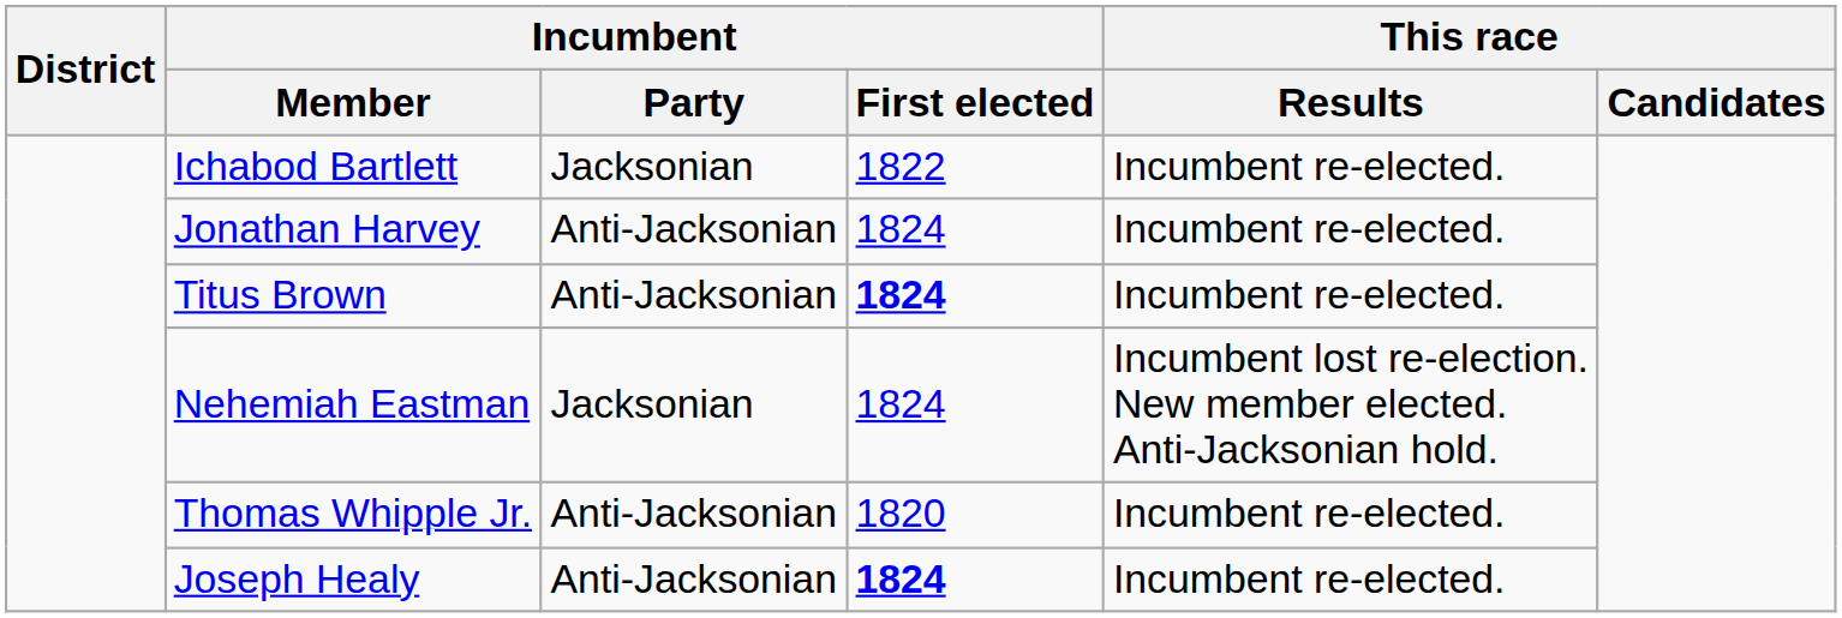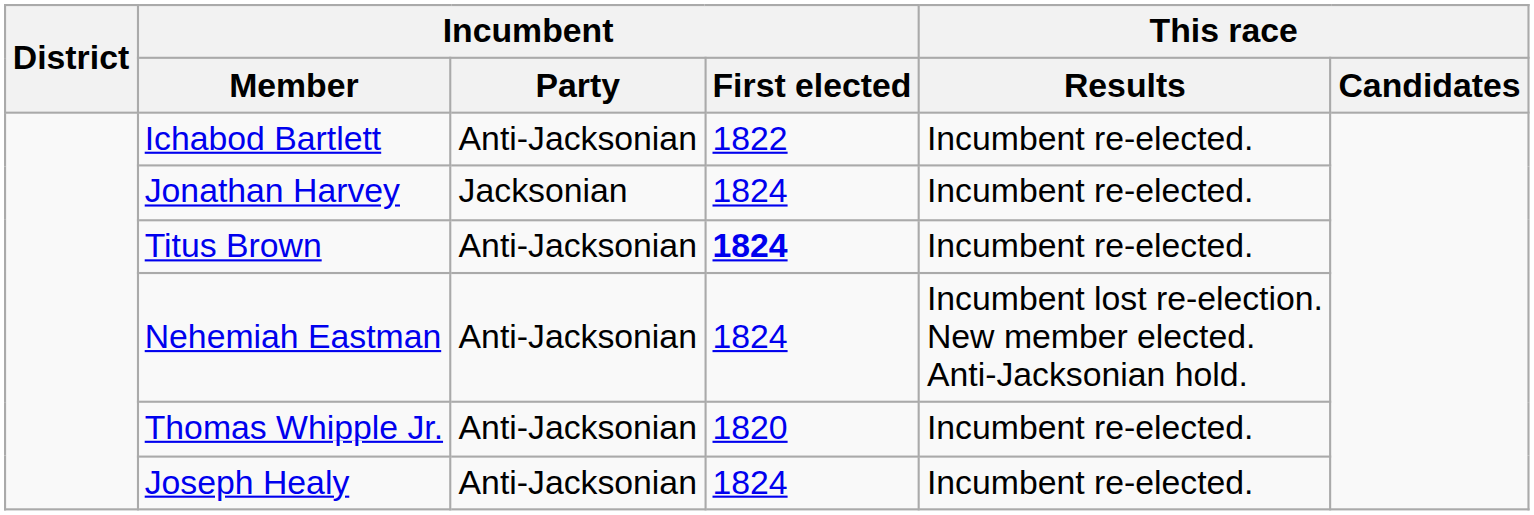 <table class=wikitable>
 <tr>
 <th rowspan=2>District</th>
 <th colspan=3>Incumbent</th>
 <th colspan=2>This race</th>
 </tr>
 <tr>
 <th>Member</th>
 <th>Party</th>
 <th>First elected</th>
 <th>Results</th>
 <th>Candidates</th>
 </tr>
 <tr>
 <td rowspan=6><br></td>
 <td><a href='#'>Ichabod Bartlett</a></td>
-<td>Jacksonian</td>
+<td>Anti-Jacksonian</td>
 <td><a href='#'>1822</a></td>
 <td>Incumbent re-elected.</td>
 <td rowspan=6 nowrap></td>
 </tr>
 <tr>
 <td><a href='#'>Jonathan Harvey</a></td>
-<td>Anti-Jacksonian</td>
+<td>Jacksonian</td>
 <td><a href='#'>1824</a></td>
 <td>Incumbent re-elected.</td>
 </tr>
 <tr>
 <td><a href='#'>Titus Brown</a></td>
 <td>Anti-Jacksonian</td>
 <td><strong><a href='#'>1824</a></strong></td>
 <td>Incumbent re-elected.</td>
 </tr>
 <tr>
 <td><a href='#'>Nehemiah Eastman</a></td>
-<td>Jacksonian</td>
+<td>Anti-Jacksonian</td>
 <td><a href='#'>1824</a></td>
 <td>Incumbent lost re-election.<br>New member elected.<br> Anti-Jacksonian hold.</td>
 </tr>
 <tr>
 <td><a href='#'>Thomas Whipple Jr.</a></td>
 <td>Anti-Jacksonian</td>
 <td><a href='#'>1820</a></td>
 <td>Incumbent re-elected.</td>
 </tr>
 <tr>
 <td><a href='#'>Joseph Healy</a></td>
 <td>Anti-Jacksonian</td>
-<td><strong><a href='#'>1824</a></strong></td>
+<td><a href='#'>1824</a></td>
 <td>Incumbent re-elected.</td>
 </tr>
 </table>
